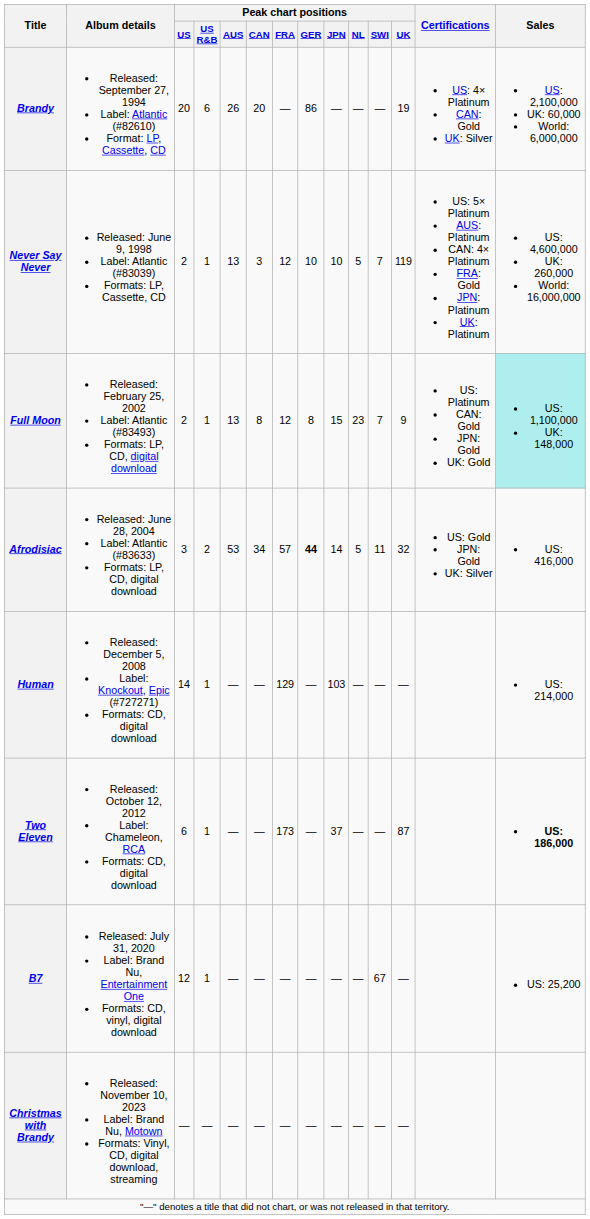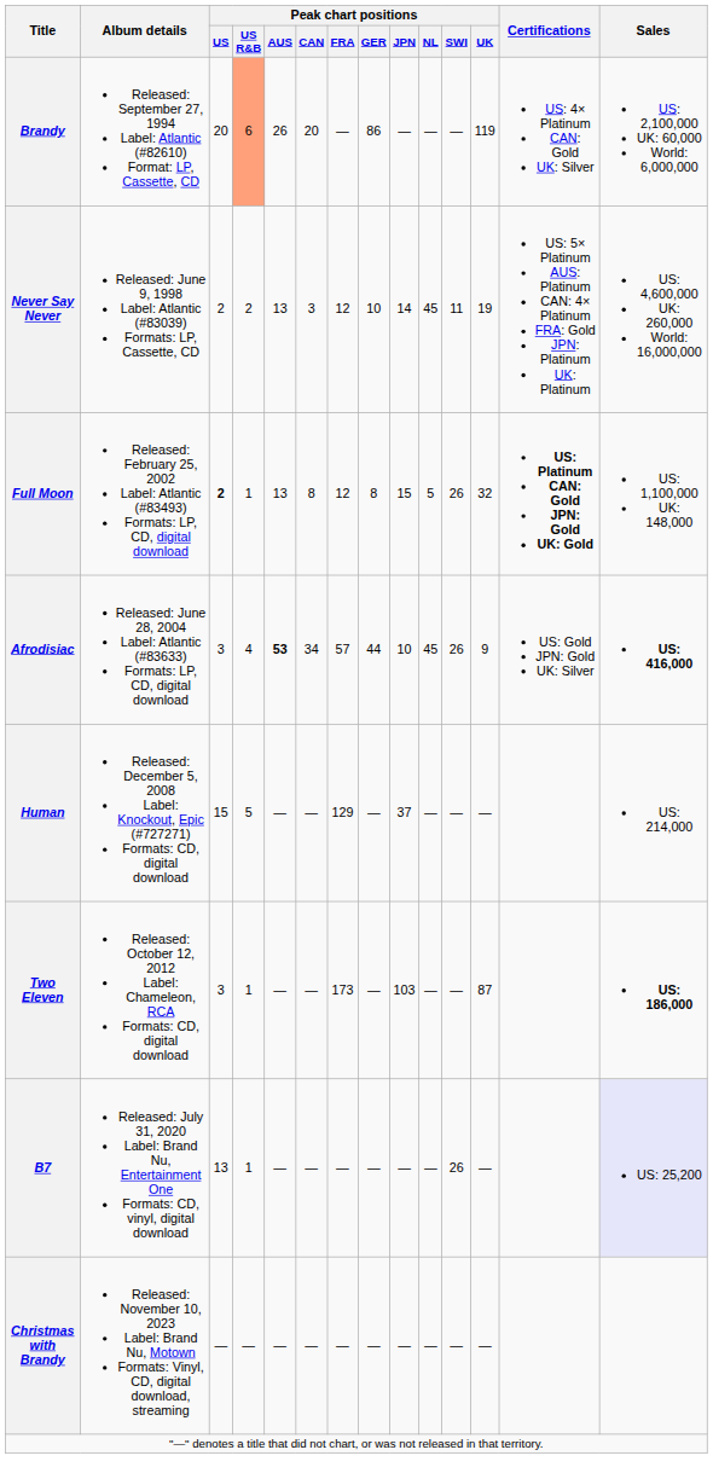 <table class="wikitable plainrowheaders" style="text-align:center;">
 <tr>
 <th scope="col" rowspan="2" style="width:9em;">Title</th>
 <th scope="col" rowspan="2" style="width:16em;">Album details</th>
 <th scope="col" colspan="10">Peak chart positions</th>
 <th scope="col" rowspan="2" style="width:12em;"><a href='#'>Certifications</a></th>
 <th scope="col" rowspan="2" style="width:11em;">Sales</th>
 </tr>
 <tr>
 <th scope="col" style="width:3em;font-size:90%;"><a href='#'>US</a><br></th>
 <th scope="col" style="width:3em;font-size:90%;"><a href='#'>US R&B</a><br></th>
 <th scope="col" style="width:3em;font-size:90%;"><a href='#'>AUS</a><br></th>
 <th scope="col" style="width:3em;font-size:90%;"><a href='#'>CAN</a><br></th>
 <th scope="col" style="width:3em;font-size:90%;"><a href='#'>FRA</a><br></th>
 <th scope="col" style="width:3em;font-size:90%;"><a href='#'>GER</a><br></th>
 <th scope="col" style="width:3em;font-size:90%;"><a href='#'>JPN</a><br></th>
 <th scope="col" style="width:3em;font-size:90%;"><a href='#'>NL</a><br></th>
 <th scope="col" style="width:3em;font-size:90%;"><a href='#'>SWI</a><br></th>
 <th scope="col" style="width:3em;font-size:90%;"><a href='#'>UK</a><br></th>
 </tr>
 <tr>
 <th scope="row"><em><a href='#'>Brandy</a></em></th>
 <td><br><ul><li>Released: September 27, 1994</li><li>Label: <a href='#'>Atlantic</a> (#82610)</li><li>Format: <a href='#'>LP</a>, <a href='#'>Cassette</a>, <a href='#'>CD</a></li></ul></td>
 <td>20</td>
-<td>6</td>
+<td style="background: lightsalmon;">6</td>
 <td>26</td>
 <td>20</td>
 <td>—</td>
 <td>86</td>
 <td>—</td>
 <td>—</td>
 <td>—</td>
-<td>19</td>
+<td>119</td>
 <td><br><ul><li><a href='#'>US</a>: 4× Platinum</li><li><a href='#'>CAN</a>: Gold</li><li><a href='#'>UK</a>: Silver</li></ul></td>
 <td><br><ul><li><a href='#'>US</a>: 2,100,000</li><li>UK: 60,000</li><li>World: 6,000,000</li></ul></td>
 </tr>
 <tr>
 <th scope="row"><em><a href='#'>Never Say Never</a></em></th>
 <td><br><ul><li>Released: June 9, 1998</li><li>Label: Atlantic (#83039)</li><li>Formats: LP, Cassette, CD</li></ul></td>
 <td>2</td>
-<td>1</td>
+<td>2</td>
 <td>13</td>
 <td>3</td>
 <td>12</td>
 <td>10</td>
-<td>10</td>
-<td>5</td>
-<td>7</td>
-<td>119</td>
+<td>14</td>
+<td>45</td>
+<td>11</td>
+<td>19</td>
 <td><br><ul><li>US: 5× Platinum</li><li><a href='#'>AUS</a>: Platinum</li><li>CAN: 4× Platinum</li><li><a href='#'>FRA</a>: Gold</li><li><a href='#'>JPN</a>: Platinum</li><li><a href='#'>UK</a>: Platinum</li></ul></td>
 <td><br><ul><li>US: 4,600,000</li><li>UK: 260,000</li><li>World: 16,000,000 </li></ul></td>
 </tr>
 <tr>
 <th scope="row"><em><a href='#'>Full Moon</a></em></th>
 <td><br><ul><li>Released: February 25, 2002</li><li>Label: Atlantic (#83493)</li><li>Formats: LP, CD, <a href='#'>digital download</a></li></ul></td>
-<td>2</td>
+<td><strong>2</strong></td>
 <td>1</td>
 <td>13</td>
 <td>8</td>
 <td>12</td>
 <td>8</td>
 <td>15</td>
-<td>23</td>
-<td>7</td>
-<td>9</td>
-<td><br><ul><li>US: Platinum</li><li>CAN: Gold</li><li>JPN: Gold</li><li>UK: Gold</li></ul></td>
-<td style="background: paleturquoise;"><br><ul><li>US: 1,100,000</li><li>UK: 148,000</li></ul></td>
+<td>5</td>
+<td>26</td>
+<td>32</td>
+<td><strong><br><ul><li>US: Platinum</li><li>CAN: Gold</li><li>JPN: Gold</li><li>UK: Gold</li></ul></strong></td>
+<td><br><ul><li>US: 1,100,000</li><li>UK: 148,000</li></ul></td>
 </tr>
 <tr>
 <th scope="row"><em><a href='#'>Afrodisiac</a></em></th>
 <td><br><ul><li>Released: June 28, 2004</li><li>Label: Atlantic (#83633)</li><li>Formats: LP, CD, digital download</li></ul></td>
 <td>3</td>
-<td>2</td>
-<td>53</td>
+<td>4</td>
+<td><strong>53</strong></td>
 <td>34</td>
 <td>57</td>
-<td><strong>44</strong></td>
-<td>14</td>
-<td>5</td>
-<td>11</td>
-<td>32</td>
+<td>44</td>
+<td>10</td>
+<td>45</td>
+<td>26</td>
+<td>9</td>
 <td><br><ul><li>US: Gold</li><li>JPN: Gold</li><li>UK: Silver</li></ul></td>
-<td><br><ul><li>US: 416,000</li></ul></td>
+<td><strong><br><ul><li>US: 416,000</li></ul></strong></td>
 </tr>
 <tr>
 <th scope="row"><em><a href='#'>Human</a></em></th>
 <td><br><ul><li>Released: December 5, 2008</li><li>Label: <a href='#'>Knockout</a>, <a href='#'>Epic</a> (#727271)</li><li>Formats: CD, digital download</li></ul></td>
-<td>14</td>
-<td>1</td>
+<td>15</td>
+<td>5</td>
 <td>—</td>
 <td>—</td>
 <td>129</td>
 <td>—</td>
-<td>103</td>
+<td>37</td>
 <td>—</td>
 <td>—</td>
 <td>—</td>
 <td></td>
 <td><br><ul><li>US: 214,000</li></ul></td>
 </tr>
 <tr>
 <th scope="row"><em><a href='#'>Two Eleven</a></em></th>
 <td><br><ul><li>Released: October 12, 2012</li><li>Label: Chameleon, <a href='#'>RCA</a></li><li>Formats: CD, digital download</li></ul></td>
-<td>6</td>
+<td>3</td>
 <td>1</td>
 <td>—</td>
 <td>—</td>
 <td>173</td>
 <td>—</td>
-<td>37</td>
+<td>103</td>
 <td>—</td>
 <td>—</td>
 <td>87</td>
 <td></td>
 <td><strong><br><ul><li>US: 186,000</li></ul></strong></td>
 </tr>
 <tr>
 <th scope="row"><em><a href='#'>B7</a></em></th>
 <td><br><ul><li>Released: July 31, 2020</li><li>Label: Brand Nu, <a href='#'>Entertainment One</a></li><li>Formats: CD, vinyl, digital download</li></ul></td>
-<td>12</td>
+<td>13</td>
 <td>1</td>
 <td>—</td>
 <td>—</td>
 <td>—</td>
 <td>—</td>
 <td>—</td>
 <td>—</td>
-<td>67</td>
+<td>26</td>
 <td>—</td>
 <td></td>
-<td><br><ul><li>US: 25,200</li></ul></td>
+<td style="background: lavender;"><br><ul><li>US: 25,200</li></ul></td>
 </tr>
 <tr>
 <th scope="row"><em><a href='#'>Christmas with Brandy</a></em></th>
 <td><br><ul><li>Released: November 10, 2023</li><li>Label: Brand Nu, <a href='#'>Motown</a></li><li>Formats: Vinyl, CD, digital download, streaming</li></ul></td>
 <td>—</td>
 <td>—</td>
 <td>—</td>
 <td>—</td>
 <td>—</td>
 <td>—</td>
 <td>—</td>
 <td>—</td>
 <td>—</td>
 <td>—</td>
 <td></td>
 <td></td>
 </tr>
 <tr>
 <td colspan="19" style="font-size:90%">"—" denotes a title that did not chart, or was not released in that territory.</td>
 </tr>
 </table>
